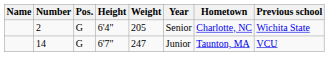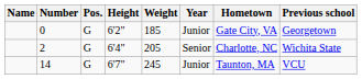 <table class="wikitable sortable" border="1">
 <tr>
 <th>Name</th>
 <th>Number</th>
 <th>Pos.</th>
 <th>Height</th>
 <th>Weight</th>
 <th>Year</th>
 <th>Hometown</th>
 <th class="unsortable">Previous school</th>
+</tr>
+<tr>
+<td></td>
+<td>0</td>
+<td>G</td>
+<td>6'2"</td>
+<td>185</td>
+<td>Junior</td>
+<td><a href='#'>Gate City, VA</a></td>
+<td><a href='#'>Georgetown</a></td>
 </tr>
 <tr>
 <td></td>
 <td>2</td>
 <td>G</td>
 <td>6'4"</td>
 <td>205</td>
 <td>Senior</td>
 <td><a href='#'>Charlotte, NC</a></td>
 <td><a href='#'>Wichita State</a></td>
 </tr>
 <tr>
 <td></td>
 <td>14</td>
 <td>G</td>
 <td>6'7"</td>
-<td>247</td>
+<td>245</td>
 <td>Junior</td>
 <td><a href='#'>Taunton, MA</a></td>
 <td><a href='#'>VCU</a></td>
 </tr>
 </table>
